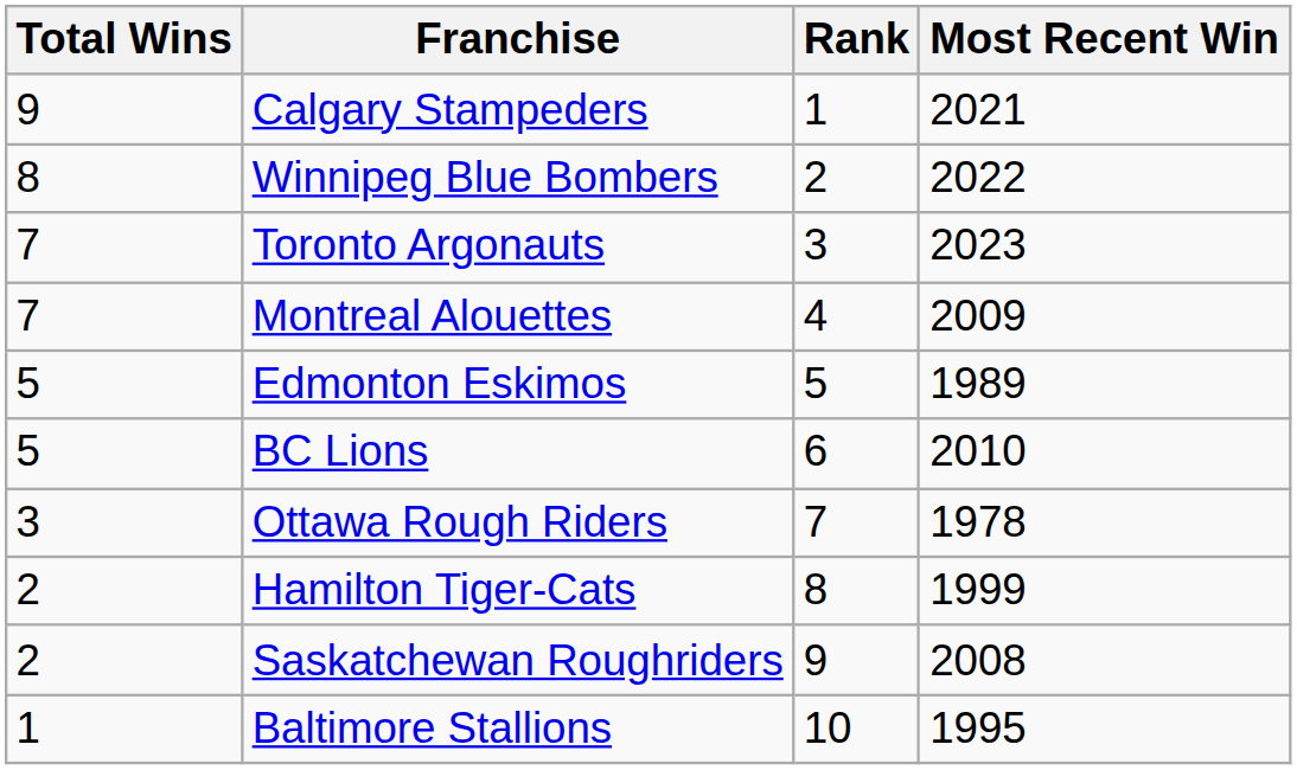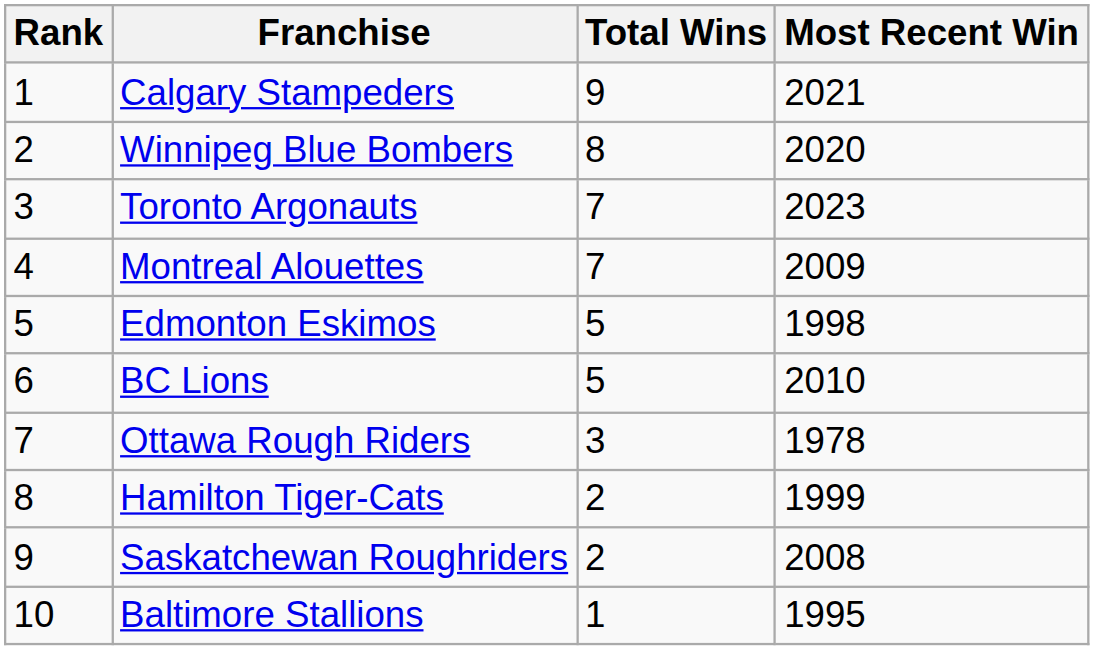 <table class="wikitable sortable">
 <tr>
+<th>Rank</th>
+<th>Franchise</th>
 <th>Total Wins</th>
-<th>Franchise</th>
-<th>Rank</th>
 <th>Most Recent Win</th>
 </tr>
 <tr>
+<td>1</td>
+<td><a href='#'>Calgary Stampeders</a></td>
 <td>9</td>
-<td><a href='#'>Calgary Stampeders</a></td>
-<td>1</td>
 <td>2021</td>
 </tr>
 <tr>
+<td>2</td>
+<td><a href='#'>Winnipeg Blue Bombers</a></td>
 <td>8</td>
-<td><a href='#'>Winnipeg Blue Bombers</a></td>
-<td>2</td>
-<td>2022</td>
+<td>2020</td>
 </tr>
 <tr>
+<td>3</td>
+<td><a href='#'>Toronto Argonauts</a></td>
 <td>7</td>
-<td><a href='#'>Toronto Argonauts</a></td>
-<td>3</td>
 <td>2023</td>
 </tr>
 <tr>
+<td>4</td>
+<td><a href='#'>Montreal Alouettes</a></td>
 <td>7</td>
-<td><a href='#'>Montreal Alouettes</a></td>
-<td>4</td>
 <td>2009</td>
 </tr>
 <tr>
 <td>5</td>
 <td><a href='#'>Edmonton Eskimos</a></td>
 <td>5</td>
-<td>1989</td>
+<td>1998</td>
 </tr>
 <tr>
+<td>6</td>
+<td><a href='#'>BC Lions</a></td>
 <td>5</td>
-<td><a href='#'>BC Lions</a></td>
-<td>6</td>
 <td>2010</td>
 </tr>
 <tr>
+<td>7</td>
+<td><a href='#'>Ottawa Rough Riders</a></td>
 <td>3</td>
-<td><a href='#'>Ottawa Rough Riders</a></td>
-<td>7</td>
 <td>1978</td>
 </tr>
 <tr>
+<td>8</td>
+<td><a href='#'>Hamilton Tiger-Cats</a></td>
 <td>2</td>
-<td><a href='#'>Hamilton Tiger-Cats</a></td>
-<td>8</td>
 <td>1999</td>
 </tr>
 <tr>
+<td>9</td>
+<td><a href='#'>Saskatchewan Roughriders</a></td>
 <td>2</td>
-<td><a href='#'>Saskatchewan Roughriders</a></td>
-<td>9</td>
 <td>2008</td>
 </tr>
 <tr>
+<td>10</td>
+<td><a href='#'>Baltimore Stallions</a></td>
 <td>1</td>
-<td><a href='#'>Baltimore Stallions</a></td>
-<td>10</td>
 <td>1995</td>
 </tr>
 </table>
